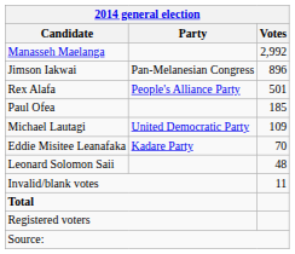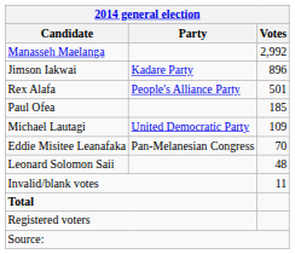 <table class=wikitable style=text-align:left>
 <tr>
 <th colspan=3><a href='#'>2014 general election</a></th>
 </tr>
 <tr>
 <th>Candidate</th>
 <th>Party</th>
 <th>Votes</th>
 </tr>
 <tr>
 <td><a href='#'>Manasseh Maelanga</a></td>
 <td></td>
 <td align=right>2,992</td>
 </tr>
 <tr>
 <td>Jimson Iakwai</td>
-<td>Pan-Melanesian Congress</td>
+<td><a href='#'>Kadare Party</a></td>
 <td align=right>896</td>
 </tr>
 <tr>
 <td>Rex Alafa</td>
 <td><a href='#'>People's Alliance Party</a></td>
 <td align=right>501</td>
 </tr>
 <tr>
 <td>Paul Ofea</td>
 <td></td>
 <td align=right>185</td>
 </tr>
 <tr>
 <td>Michael Lautagi</td>
 <td><a href='#'>United Democratic Party</a></td>
 <td align=right>109</td>
 </tr>
 <tr>
 <td>Eddie Misitee Leanafaka</td>
-<td><a href='#'>Kadare Party</a></td>
+<td>Pan-Melanesian Congress</td>
 <td align=right>70</td>
 </tr>
 <tr>
 <td>Leonard Solomon Saii</td>
 <td></td>
 <td align=right>48</td>
 </tr>
 <tr>
 <td colspan=2>Invalid/blank votes</td>
 <td align=right>11</td>
 </tr>
 <tr>
 <td colspan=2><strong>Total</strong></td>
 <td></td>
 </tr>
 <tr>
 <td colspan=2>Registered voters</td>
 <td></td>
 </tr>
 <tr>
 <td colspan=3>Source: </td>
 </tr>
 </table>
